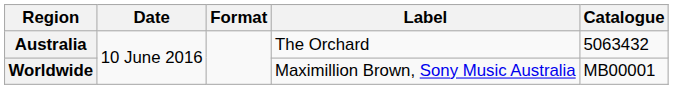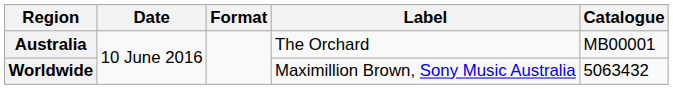 <table class="wikitable plainrowheaders">
 <tr>
 <th scope="col">Region</th>
 <th scope="col">Date</th>
 <th scope="col">Format</th>
 <th scope="col">Label</th>
 <th scope="col">Catalogue</th>
 </tr>
 <tr>
 <th scope="row">Australia</th>
 <td rowspan="2">10 June 2016</td>
 <td rowspan="2"></td>
 <td>The Orchard</td>
-<td>5063432</td>
+<td>MB00001</td>
 </tr>
 <tr>
 <th scope="row">Worldwide</th>
 <td>Maximillion Brown, <a href='#'>Sony Music Australia</a></td>
-<td>MB00001</td>
+<td>5063432</td>
 </tr>
 </table>
